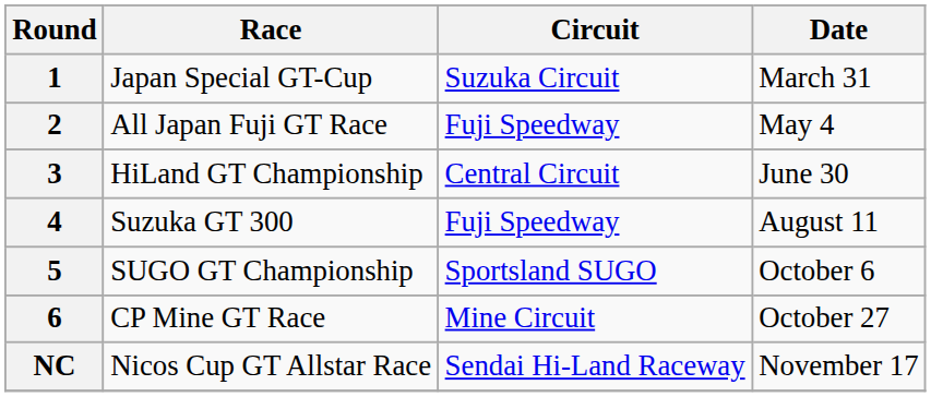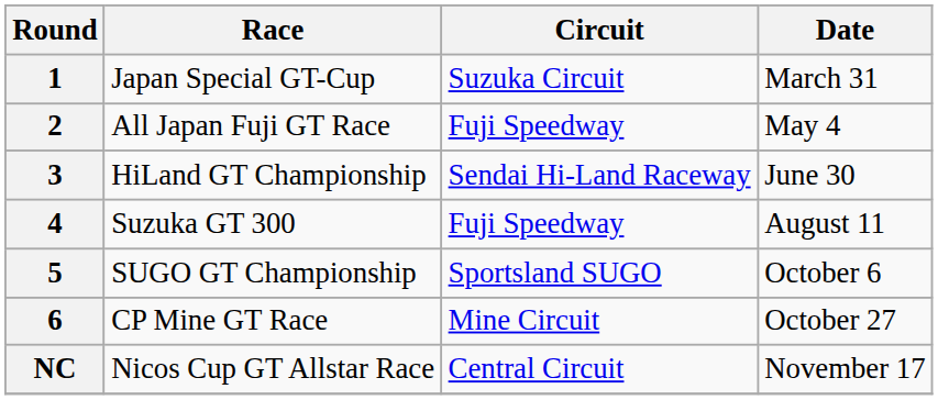 <table class="wikitable" style="font-size: 90%;">
 <tr>
 <th>Round</th>
 <th>Race</th>
 <th>Circuit</th>
 <th>Date</th>
 </tr>
 <tr>
 <th>1</th>
 <td>Japan Special GT-Cup</td>
 <td> <a href='#'>Suzuka Circuit</a></td>
 <td>March 31</td>
 </tr>
 <tr>
 <th>2</th>
 <td>All Japan Fuji GT Race</td>
 <td> <a href='#'>Fuji Speedway</a></td>
 <td>May 4</td>
 </tr>
 <tr>
 <th>3</th>
 <td>HiLand GT Championship</td>
-<td> <a href='#'>Central Circuit</a></td>
+<td> <a href='#'>Sendai Hi-Land Raceway</a></td>
 <td>June 30</td>
 </tr>
 <tr>
 <th>4</th>
 <td>Suzuka GT 300</td>
 <td> <a href='#'>Fuji Speedway</a></td>
 <td>August 11</td>
 </tr>
 <tr>
 <th>5</th>
 <td>SUGO GT Championship</td>
 <td> <a href='#'>Sportsland SUGO</a></td>
 <td>October 6</td>
 </tr>
 <tr>
 <th>6</th>
 <td>CP Mine GT Race</td>
 <td> <a href='#'>Mine Circuit</a></td>
 <td>October 27</td>
 </tr>
 <tr>
 <th>NC</th>
 <td>Nicos Cup GT Allstar Race</td>
-<td> <a href='#'>Sendai Hi-Land Raceway</a></td>
+<td> <a href='#'>Central Circuit</a></td>
 <td>November 17</td>
 </tr>
 <tr>
 </tr>
 </table>
